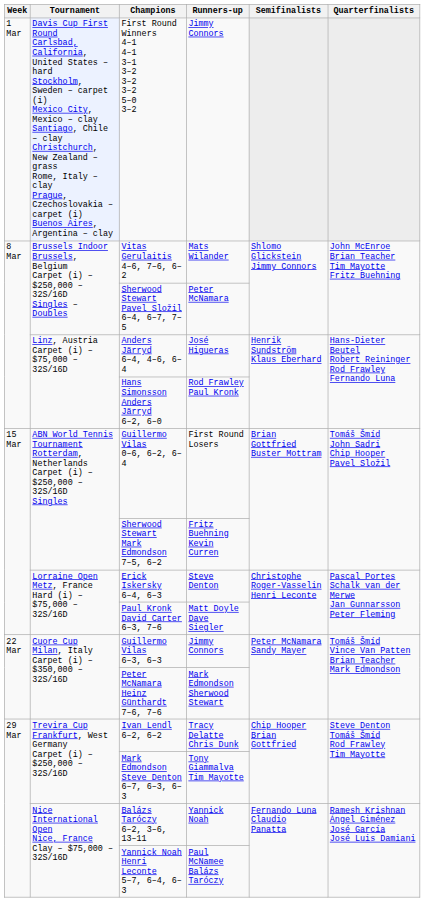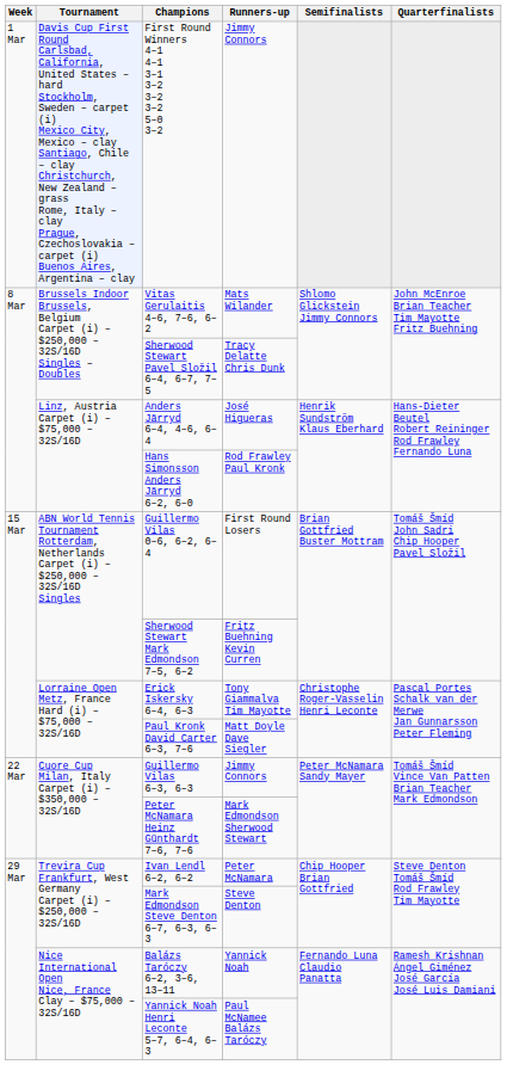 <table class=wikitable style=font-size:95%>
 <tr>
 <th style="width:48px;">Week</th>
 <th style="width:250px;">Tournament</th>
 <th style="width:200px;">Champions</th>
 <th style="width:200px;">Runners-up</th>
 <th style="width:190px;">Semifinalists</th>
 <th style="width:190px;">Quarterfinalists</th>
 </tr>
 <tr valign=top>
 <td>1 Mar</td>
 <td style="background:#ECF2FF;"><a href='#'>Davis Cup First Round</a><br> <a href='#'>Carlsbad, California</a>, United States – hard<br> <a href='#'>Stockholm</a>, Sweden – carpet (i)<br> <a href='#'>Mexico City</a>, Mexico – clay <br> <a href='#'>Santiago</a>, Chile – clay<br> <a href='#'>Christchurch</a>, New Zealand – grass<br> Rome, Italy – clay<br> <a href='#'>Prague</a>, Czechoslovakia – carpet (i)<br> <a href='#'>Buenos Aires</a>, Argentina – clay</td>
 <td>First Round Winners<br> 4–1<br> 4–1<br> 3–1<br> 3–2<br> 3–2<br> 3–2<br> 5–0<br> 3–2</td>
 <td> <a href='#'>Jimmy Connors</a></td>
 <td style="background:#ededed;"></td>
 <td style="background:#ededed;"></td>
 </tr>
 <tr valign=top>
 <td rowspan=4>8 Mar</td>
 <td rowspan="2"><a href='#'>Brussels Indoor</a><br> <a href='#'>Brussels</a>, Belgium <br> Carpet (i) – $250,000 – 32S/16D <br> <a href='#'>Singles</a> – <a href='#'>Doubles</a></td>
 <td> <a href='#'>Vitas Gerulaitis</a> <br> 4–6, 7–6, 6–2</td>
 <td> <a href='#'>Mats Wilander</a></td>
 <td rowspan=2> <a href='#'>Shlomo Glickstein</a> <br>  <a href='#'>Jimmy Connors</a></td>
 <td rowspan=2> <a href='#'>John McEnroe</a> <br>  <a href='#'>Brian Teacher</a> <br>  <a href='#'>Tim Mayotte</a> <br>  <a href='#'>Fritz Buehning</a></td>
 </tr>
 <tr valign=top>
 <td> <a href='#'>Sherwood Stewart</a> <br>  <a href='#'>Pavel Složil</a> <br> 6–4, 6–7, 7–5</td>
-<td> <a href='#'>Peter McNamara</a></td>
+<td> <a href='#'>Tracy Delatte</a> <br>  <a href='#'>Chris Dunk</a></td>
 </tr>
 <tr valign=top>
 <td rowspan=2><a href='#'>Linz</a>, Austria <br> Carpet (i) – $75,000 – 32S/16D</td>
 <td> <a href='#'>Anders Järryd</a> <br> 6–4, 4–6, 6–4</td>
 <td> <a href='#'>José Higueras</a></td>
 <td rowspan=2> <a href='#'>Henrik Sundström</a> <br>  <a href='#'>Klaus Eberhard</a></td>
 <td rowspan=2> <a href='#'>Hans-Dieter Beutel</a> <br>  <a href='#'>Robert Reininger</a> <br>  <a href='#'>Rod Frawley</a> <br>  <a href='#'>Fernando Luna</a></td>
 </tr>
 <tr valign=top>
 <td> <a href='#'>Hans Simonsson</a> <br>  <a href='#'>Anders Järryd</a> <br> 6–2, 6–0</td>
 <td> <a href='#'>Rod Frawley</a> <br>  <a href='#'>Paul Kronk</a></td>
 </tr>
 <tr valign=top>
 <td rowspan=4>15 Mar</td>
 <td rowspan="2"><a href='#'>ABN World Tennis Tournament</a><br> <a href='#'>Rotterdam</a>, Netherlands <br> Carpet (i) – $250,000 – 32S/16D <br> <a href='#'>Singles</a></td>
 <td> <a href='#'>Guillermo Vilas</a> <br> 0–6, 6–2, 6–4</td>
 <td>First Round Losers<br><br><br><br><br><br><br><br></td>
 <td rowspan=2> <a href='#'>Brian Gottfried</a> <br>  <a href='#'>Buster Mottram</a></td>
 <td rowspan=2> <a href='#'>Tomáš Šmíd</a> <br>  <a href='#'>John Sadri</a> <br>  <a href='#'>Chip Hooper</a> <br>  <a href='#'>Pavel Složil</a></td>
 </tr>
 <tr valign=top>
 <td> <a href='#'>Sherwood Stewart</a> <br>  <a href='#'>Mark Edmondson</a> <br> 7–5, 6–2</td>
 <td> <a href='#'>Fritz Buehning</a> <br>  <a href='#'>Kevin Curren</a></td>
 </tr>
 <tr valign=top>
 <td rowspan=2><a href='#'>Lorraine Open</a> <br> <a href='#'>Metz</a>, France <br> Hard (i) – $75,000 – 32S/16D</td>
 <td> <a href='#'>Erick Iskersky</a> <br> 6–4, 6–3</td>
-<td> <a href='#'>Steve Denton</a></td>
+<td> <a href='#'>Tony Giammalva</a> <br>  <a href='#'>Tim Mayotte</a></td>
 <td rowspan=2> <a href='#'>Christophe Roger-Vasselin</a> <br>  <a href='#'>Henri Leconte</a></td>
 <td rowspan=2> <a href='#'>Pascal Portes</a> <br>  <a href='#'>Schalk van der Merwe</a> <br>  <a href='#'>Jan Gunnarsson</a> <br>  <a href='#'>Peter Fleming</a></td>
 </tr>
 <tr valign=top>
 <td> <a href='#'>Paul Kronk</a> <br>  <a href='#'>David Carter</a> <br> 6–3, 7–6</td>
 <td> <a href='#'>Matt Doyle</a> <br>  <a href='#'>Dave Siegler</a></td>
 </tr>
 <tr valign=top>
 <td rowspan=2>22 Mar</td>
 <td rowspan="2"><a href='#'>Cuore Cup</a> <br> <a href='#'>Milan</a>, Italy <br> Carpet (i) – $350,000 – 32S/16D</td>
 <td> <a href='#'>Guillermo Vilas</a> <br> 6–3, 6–3</td>
 <td> <a href='#'>Jimmy Connors</a></td>
 <td rowspan=2> <a href='#'>Peter McNamara</a> <br>  <a href='#'>Sandy Mayer</a></td>
 <td rowspan=2> <a href='#'>Tomáš Šmíd</a> <br>  <a href='#'>Vince Van Patten</a> <br>  <a href='#'>Brian Teacher</a> <br>  <a href='#'>Mark Edmondson</a></td>
 </tr>
 <tr valign=top>
 <td> <a href='#'>Peter McNamara</a> <br>  <a href='#'>Heinz Günthardt</a> <br> 7–6, 7–6</td>
 <td> <a href='#'>Mark Edmondson</a> <br>  <a href='#'>Sherwood Stewart</a></td>
 </tr>
 <tr valign=top>
 <td rowspan=4>29 Mar</td>
 <td rowspan="2"><a href='#'>Trevira Cup</a> <br> <a href='#'>Frankfurt</a>, West Germany <br> Carpet (i) – $250,000 – 32S/16D</td>
 <td> <a href='#'>Ivan Lendl</a> <br> 6–2, 6–2</td>
-<td> <a href='#'>Tracy Delatte</a> <br>  <a href='#'>Chris Dunk</a></td>
+<td> <a href='#'>Peter McNamara</a></td>
 <td rowspan=2> <a href='#'>Chip Hooper</a> <br>  <a href='#'>Brian Gottfried</a></td>
 <td rowspan=2> <a href='#'>Steve Denton</a> <br>  <a href='#'>Tomáš Šmíd</a> <br>  <a href='#'>Rod Frawley</a> <br>  <a href='#'>Tim Mayotte</a></td>
 </tr>
 <tr valign=top>
 <td> <a href='#'>Mark Edmondson</a> <br>  <a href='#'>Steve Denton</a> <br> 6–7, 6–3, 6–3</td>
-<td> <a href='#'>Tony Giammalva</a> <br>  <a href='#'>Tim Mayotte</a></td>
+<td> <a href='#'>Steve Denton</a></td>
 </tr>
 <tr valign=top>
 <td rowspan=2><a href='#'>Nice International Open</a> <br> <a href='#'>Nice, France</a> <br> Clay – $75,000 – 32S/16D</td>
 <td> <a href='#'>Balázs Taróczy</a> <br> 6–2, 3–6, 13–11</td>
 <td> <a href='#'>Yannick Noah</a></td>
 <td rowspan=2> <a href='#'>Fernando Luna</a> <br>  <a href='#'>Claudio Panatta</a></td>
 <td rowspan=2> <a href='#'>Ramesh Krishnan</a> <br>  <a href='#'>Ángel Giménez</a> <br>  <a href='#'>José García</a> <br>  <a href='#'>José Luis Damiani</a></td>
 </tr>
 <tr valign=top>
 <td> <a href='#'>Yannick Noah</a> <br>  <a href='#'>Henri Leconte</a> <br> 5–7, 6–4, 6–3</td>
 <td> <a href='#'>Paul McNamee</a> <br>  <a href='#'>Balázs Taróczy</a></td>
 </tr>
 </table>
